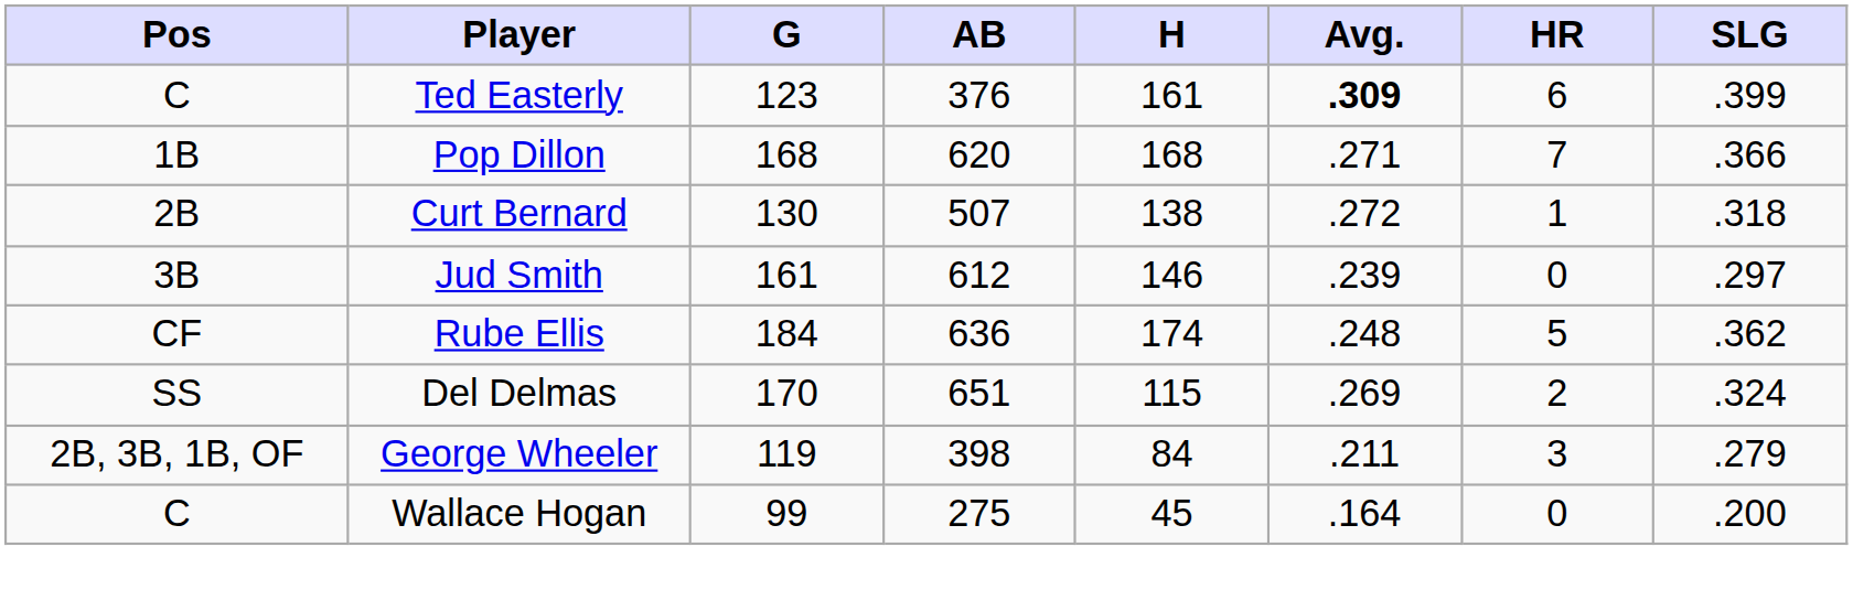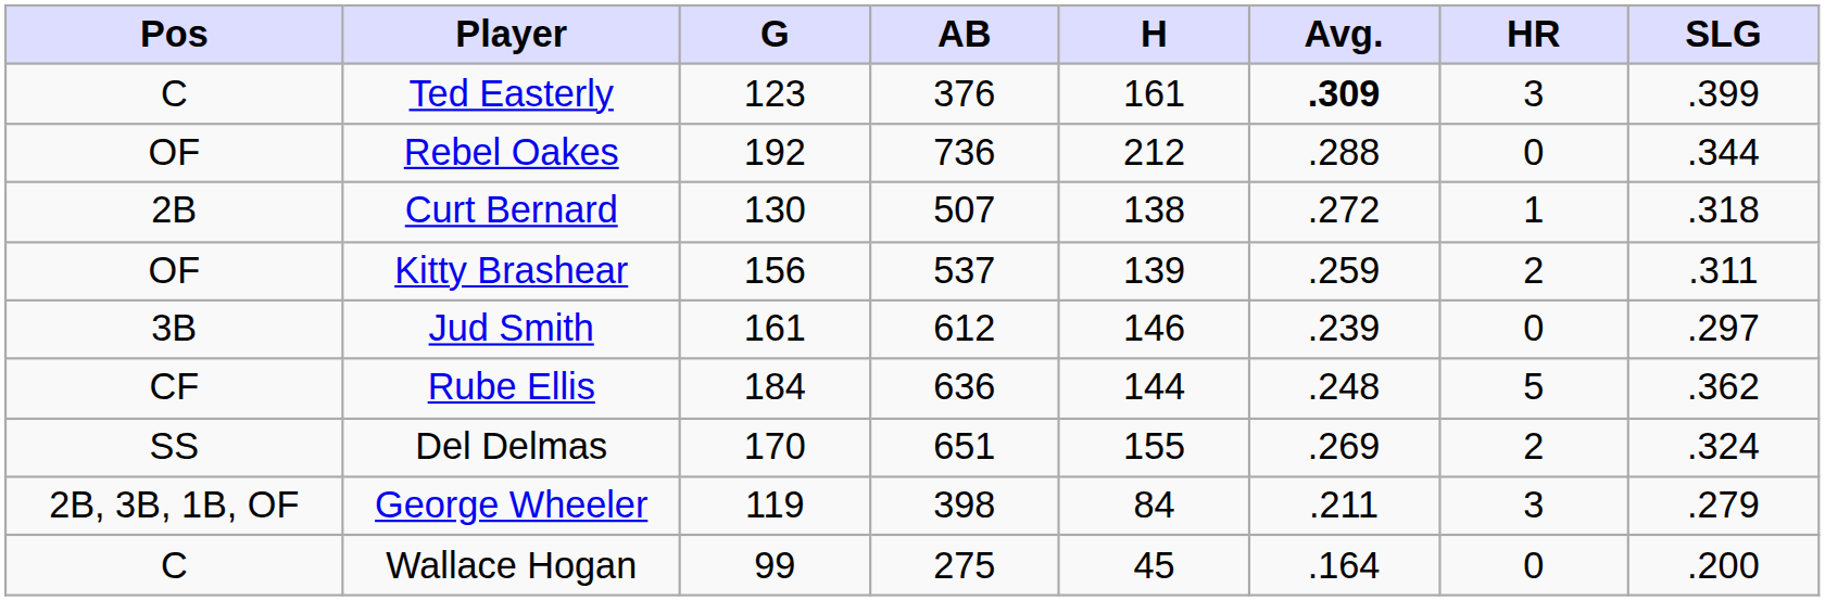 <table class="wikitable sortable">
 <tr>
 <th style="background:#ddf; width:16%;">Pos</th>
 <th style="background:#ddf; width:16%;">Player</th>
 <th style="background:#ddf; width:9%;">G</th>
 <th style="background:#ddf; width:9%;">AB</th>
 <th style="background:#ddf; width:9%;">H</th>
 <th style="background:#ddf; width:9%;">Avg.</th>
 <th style="background:#ddf; width:9%;">HR</th>
 <th style="background:#ddf; width:9%;">SLG</th>
 </tr>
 <tr style="text-align:center;">
 <td>C</td>
 <td><a href='#'>Ted Easterly</a></td>
 <td>123</td>
 <td>376</td>
 <td>161</td>
 <td><strong>.309</strong></td>
-<td>6</td>
+<td>3</td>
 <td>.399</td>
 </tr>
 <tr style="text-align:center;">
-<td>1B</td>
-<td><a href='#'>Pop Dillon</a></td>
-<td>168</td>
-<td>620</td>
-<td>168</td>
-<td>.271</td>
-<td>7</td>
-<td>.366</td>
+<td>OF</td>
+<td><a href='#'>Rebel Oakes</a></td>
+<td>192</td>
+<td>736</td>
+<td>212</td>
+<td>.288</td>
+<td>0</td>
+<td>.344</td>
 </tr>
 <tr style="text-align:center;">
 <td>2B</td>
 <td><a href='#'>Curt Bernard</a></td>
 <td>130</td>
 <td>507</td>
 <td>138</td>
 <td>.272</td>
 <td>1</td>
 <td>.318</td>
+</tr>
+<tr style="text-align:center;">
+<td>OF</td>
+<td><a href='#'>Kitty Brashear</a></td>
+<td>156</td>
+<td>537</td>
+<td>139</td>
+<td>.259</td>
+<td>2</td>
+<td>.311</td>
 </tr>
 <tr style="text-align:center;">
 <td>3B</td>
 <td><a href='#'>Jud Smith</a></td>
 <td>161</td>
 <td>612</td>
 <td>146</td>
 <td>.239</td>
 <td>0</td>
 <td>.297</td>
 </tr>
 <tr style="text-align:center;">
 <td>CF</td>
 <td><a href='#'>Rube Ellis</a></td>
 <td>184</td>
 <td>636</td>
-<td>174</td>
+<td>144</td>
 <td>.248</td>
 <td>5</td>
 <td>.362</td>
 </tr>
 <tr style="text-align:center;">
 <td>SS</td>
 <td>Del Delmas</td>
 <td>170</td>
 <td>651</td>
-<td>115</td>
+<td>155</td>
 <td>.269</td>
 <td>2</td>
 <td>.324</td>
 </tr>
 <tr style="text-align:center;">
 <td>2B, 3B, 1B, OF</td>
 <td><a href='#'>George Wheeler</a></td>
 <td>119</td>
 <td>398</td>
 <td>84</td>
 <td>.211</td>
 <td>3</td>
 <td>.279</td>
 </tr>
 <tr style="text-align:center;">
 <td>C</td>
 <td>Wallace Hogan</td>
 <td>99</td>
 <td>275</td>
 <td>45</td>
 <td>.164</td>
 <td>0</td>
 <td>.200</td>
 </tr>
 </table>
